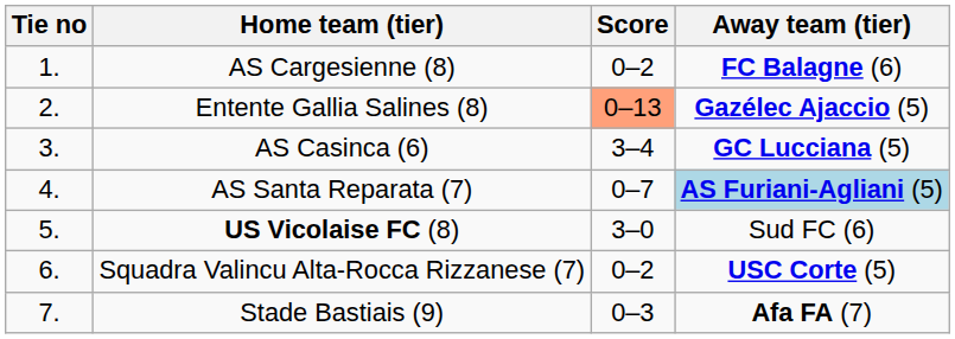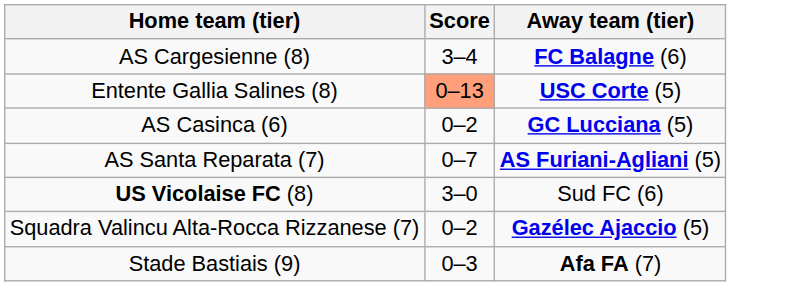 <table class="wikitable" style="text-align: center">
 <tr>
-<th>Tie no</th>
 <th>Home team (tier)</th>
 <th>Score</th>
 <th>Away team (tier)</th>
 </tr>
 <tr>
-<td>1.</td>
 <td>AS Cargesienne (8)</td>
-<td>0–2</td>
+<td>3–4</td>
 <td><strong><a href='#'>FC Balagne</a></strong> (6)</td>
 </tr>
 <tr>
-<td>2.</td>
 <td>Entente Gallia Salines (8)</td>
 <td style="background: lightsalmon;">0–13</td>
-<td><strong><a href='#'>Gazélec Ajaccio</a></strong> (5)</td>
+<td><strong><a href='#'>USC Corte</a></strong> (5)</td>
 </tr>
 <tr>
-<td>3.</td>
 <td>AS Casinca (6)</td>
-<td>3–4</td>
+<td>0–2</td>
 <td><strong><a href='#'>GC Lucciana</a></strong> (5)</td>
 </tr>
 <tr>
-<td>4.</td>
 <td>AS Santa Reparata (7)</td>
 <td>0–7</td>
-<td style="background: lightblue;"><strong><a href='#'>AS Furiani-Agliani</a></strong> (5)</td>
+<td><strong><a href='#'>AS Furiani-Agliani</a></strong> (5)</td>
 </tr>
 <tr>
-<td>5.</td>
 <td><strong>US Vicolaise FC</strong> (8)</td>
 <td>3–0</td>
 <td>Sud FC (6)</td>
 </tr>
 <tr>
-<td>6.</td>
 <td>Squadra Valincu Alta-Rocca Rizzanese (7)</td>
 <td>0–2</td>
-<td><strong><a href='#'>USC Corte</a></strong> (5)</td>
+<td><strong><a href='#'>Gazélec Ajaccio</a></strong> (5)</td>
 </tr>
 <tr>
-<td>7.</td>
 <td>Stade Bastiais (9)</td>
 <td>0–3</td>
 <td><strong>Afa FA</strong> (7)</td>
 </tr>
 </table>
